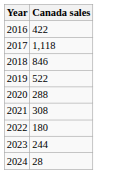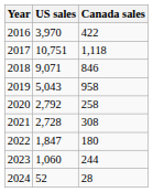 <table class="wikitable">
 <tr>
 <th>Year</th>
+<th>US sales</th>
 <th>Canada sales</th>
 </tr>
 <tr>
 <td>2016</td>
+<td>3,970</td>
 <td>422</td>
 </tr>
 <tr>
 <td>2017</td>
+<td>10,751</td>
 <td>1,118</td>
 </tr>
 <tr>
 <td>2018</td>
+<td>9,071</td>
 <td>846</td>
 </tr>
 <tr>
 <td>2019</td>
-<td>522</td>
+<td>5,043</td>
+<td>958</td>
 </tr>
 <tr>
 <td>2020</td>
-<td>288</td>
+<td>2,792</td>
+<td>258</td>
 </tr>
 <tr>
 <td>2021</td>
+<td>2,728</td>
 <td>308</td>
 </tr>
 <tr>
 <td>2022</td>
+<td>1,847</td>
 <td>180</td>
 </tr>
 <tr>
 <td>2023</td>
+<td>1,060</td>
 <td>244</td>
 </tr>
 <tr>
 <td>2024</td>
+<td>52</td>
 <td>28</td>
 </tr>
 </table>
